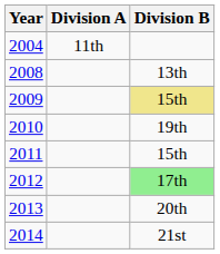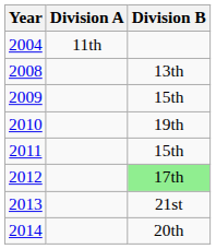 <table class="wikitable" style="text-align:center">
 <tr>
 <th>Year</th>
 <th>Division A</th>
 <th>Division B</th>
 </tr>
 <tr>
 <td><a href='#'>2004</a></td>
 <td>11th</td>
 <td></td>
 </tr>
 <tr>
 <td><a href='#'>2008</a></td>
 <td></td>
 <td>13th</td>
 </tr>
 <tr>
 <td><a href='#'>2009</a></td>
 <td></td>
-<td style="background: khaki;">15th</td>
+<td>15th</td>
 </tr>
 <tr>
 <td><a href='#'>2010</a></td>
 <td></td>
 <td>19th</td>
 </tr>
 <tr>
 <td><a href='#'>2011</a></td>
 <td></td>
 <td>15th</td>
 </tr>
 <tr>
 <td><a href='#'>2012</a></td>
 <td></td>
 <td style="background: lightgreen;">17th</td>
 </tr>
 <tr>
 <td><a href='#'>2013</a></td>
 <td></td>
-<td>20th</td>
+<td>21st</td>
 </tr>
 <tr>
 <td><a href='#'>2014</a></td>
 <td></td>
-<td>21st</td>
+<td>20th</td>
 </tr>
 </table>
